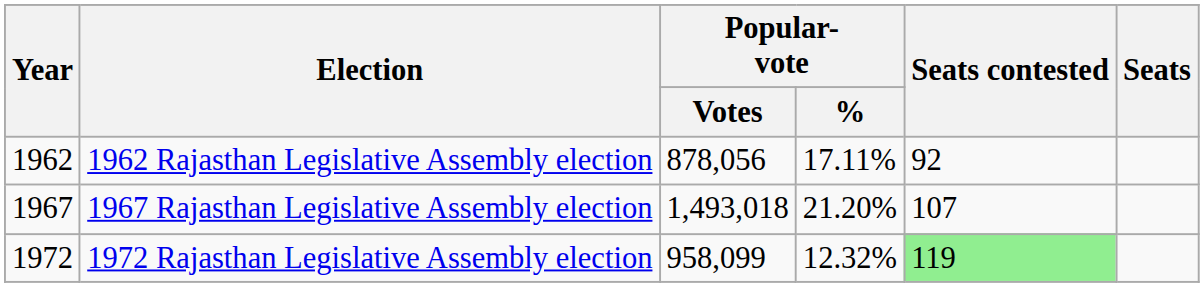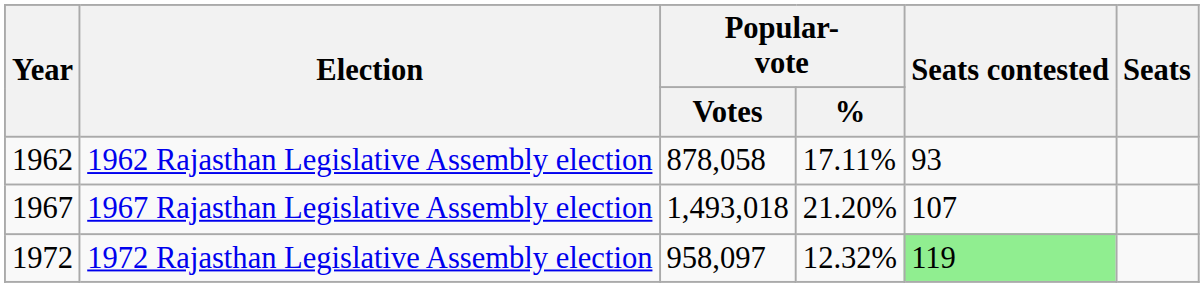 <table class="wikitable">
 <tr>
 <th rowspan="2">Year</th>
 <th rowspan="2">Election</th>
 <th colspan="2">Popular-<br>vote</th>
 <th rowspan="2">Seats contested</th>
 <th rowspan="2">Seats</th>
 </tr>
 <tr>
 <th>Votes</th>
 <th>%</th>
 </tr>
 <tr>
 <td>1962</td>
 <td><a href='#'>1962 Rajasthan Legislative Assembly election</a></td>
-<td>878,056</td>
+<td>878,058</td>
 <td>17.11%</td>
-<td>92</td>
+<td>93</td>
 <td></td>
 </tr>
 <tr>
 <td>1967</td>
 <td><a href='#'>1967 Rajasthan Legislative Assembly election</a></td>
 <td>1,493,018</td>
 <td>21.20%</td>
 <td>107</td>
 <td></td>
 </tr>
 <tr>
 <td>1972</td>
 <td><a href='#'>1972 Rajasthan Legislative Assembly election</a></td>
-<td>958,099</td>
+<td>958,097</td>
 <td>12.32%</td>
 <td style="background: lightgreen;">119</td>
 <td></td>
 </tr>
 </table>
